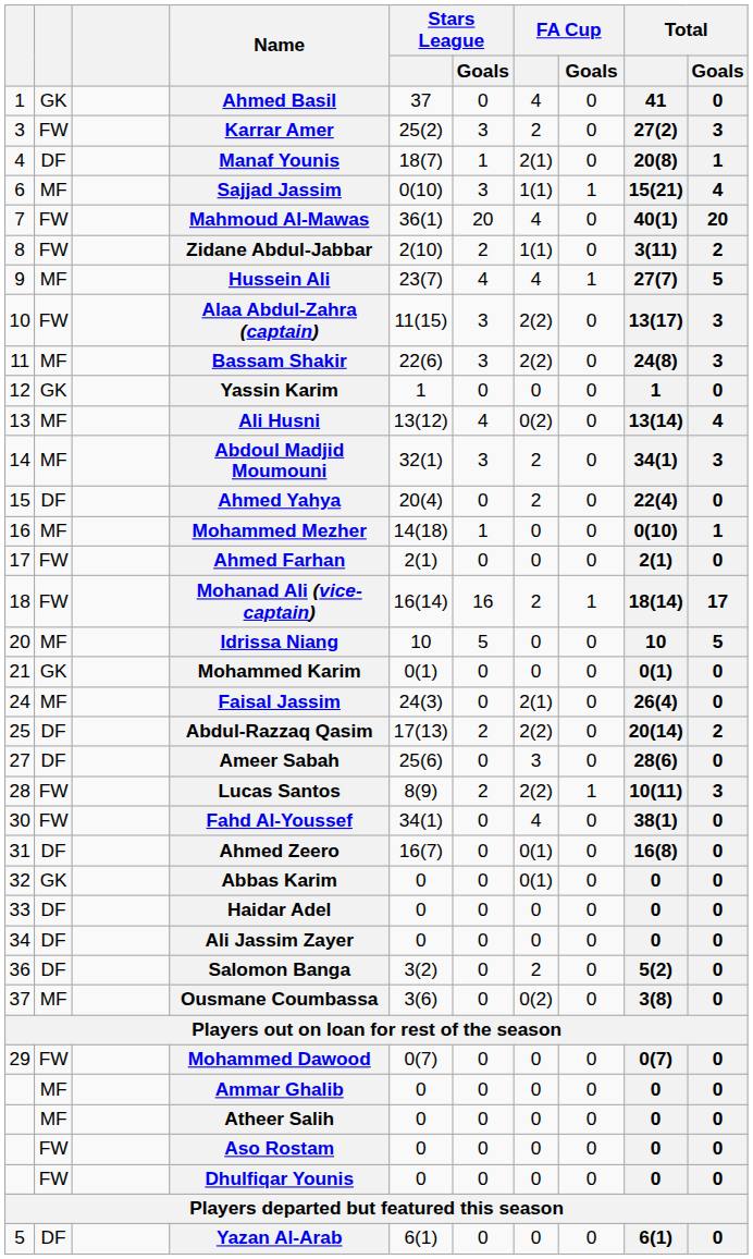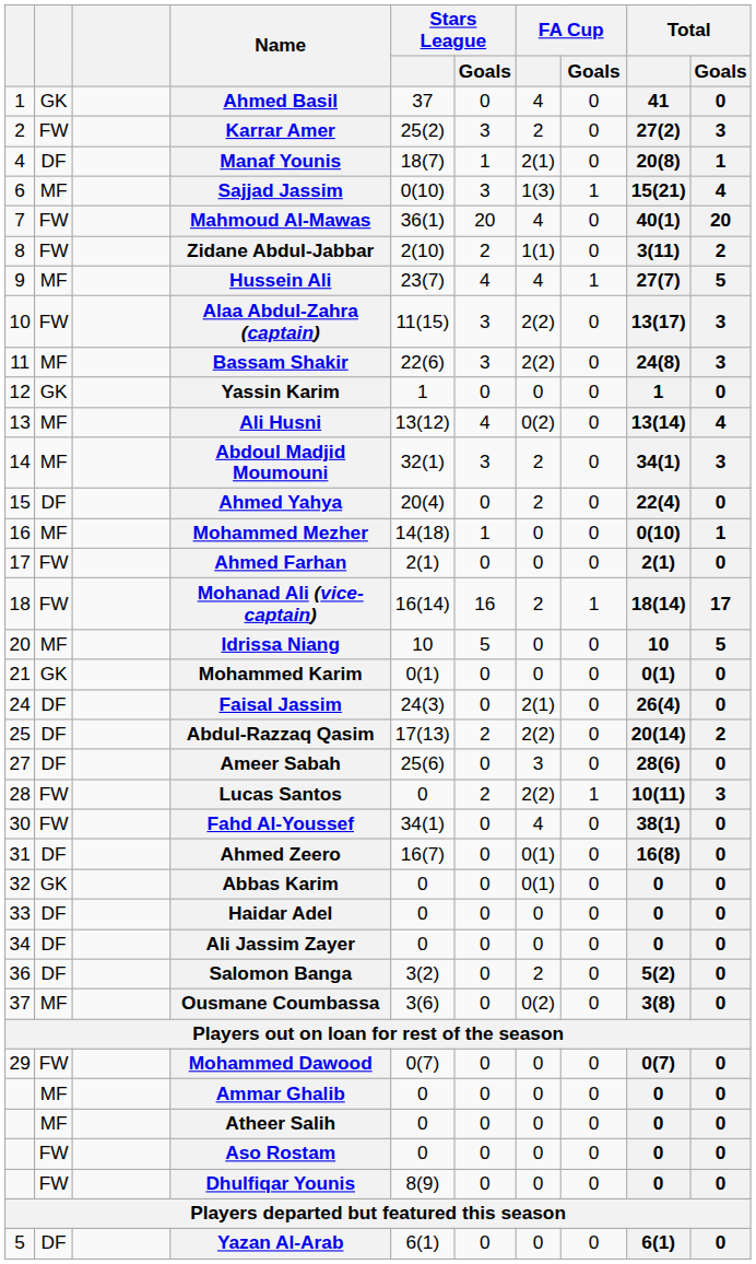 <table class="wikitable sortable plainrowheaders" style="text-align:center">
 <tr>
 <th rowspan="2"></th>
 <th rowspan="2"></th>
 <th rowspan="2" style="width:75px;"></th>
 <th rowspan="2" style="width:180px;">Name</th>
 <th colspan="2" style="width:87px;"><a href='#'>Stars League</a></th>
 <th colspan="2" style="width:87px;"><a href='#'>FA Cup</a></th>
 <th colspan="2" style="width:87px;">Total</th>
 </tr>
 <tr>
 <th></th>
 <th>Goals</th>
 <th></th>
 <th>Goals</th>
 <th></th>
 <th>Goals</th>
 </tr>
 <tr>
 <td>1</td>
 <td>GK</td>
 <td></td>
 <th scope="row"><a href='#'>Ahmed Basil</a><br></th>
 <td>37</td>
 <td>0<br></td>
 <td>4</td>
 <td>0<br></td>
 <th>41</th>
 <th>0</th>
 </tr>
 <tr>
-<td>3</td>
+<td>2</td>
 <td>FW</td>
 <td></td>
 <th scope="row"><a href='#'>Karrar Amer</a><br></th>
 <td>25(2)</td>
 <td>3<br></td>
 <td>2</td>
 <td>0<br></td>
 <th>27(2)</th>
 <th>3</th>
 </tr>
 <tr>
 <td>4</td>
 <td>DF</td>
 <td></td>
 <th scope="row"><a href='#'>Manaf Younis</a><br></th>
 <td>18(7)</td>
 <td>1<br></td>
 <td>2(1)</td>
 <td>0<br></td>
 <th>20(8)</th>
 <th>1</th>
 </tr>
 <tr>
 <td>6</td>
 <td>MF</td>
 <td></td>
 <th scope="row"><a href='#'>Sajjad Jassim</a><br></th>
 <td>0(10)</td>
 <td>3<br></td>
-<td>1(1)</td>
+<td>1(3)</td>
 <td>1<br></td>
 <th>15(21)</th>
 <th>4</th>
 </tr>
 <tr>
 <td>7</td>
 <td>FW</td>
 <td></td>
 <th scope="row"><a href='#'>Mahmoud Al-Mawas</a><br></th>
 <td>36(1)</td>
 <td>20<br></td>
 <td>4</td>
 <td>0<br></td>
 <th>40(1)</th>
 <th>20</th>
 </tr>
 <tr>
 <td>8</td>
 <td>FW</td>
 <td></td>
 <th scope="row">Zidane Abdul-Jabbar<br></th>
 <td>2(10)</td>
 <td>2<br></td>
 <td>1(1)</td>
 <td>0<br></td>
 <th>3(11)</th>
 <th>2</th>
 </tr>
 <tr>
 <td>9</td>
 <td>MF</td>
 <td></td>
 <th scope="row"><a href='#'>Hussein Ali</a><br></th>
 <td>23(7)</td>
 <td>4<br></td>
 <td>4</td>
 <td>1<br></td>
 <th>27(7)</th>
 <th>5</th>
 </tr>
 <tr>
 <td>10</td>
 <td>FW</td>
 <td></td>
 <th scope="row"><a href='#'>Alaa Abdul-Zahra</a> <em>(<a href='#'>captain</a>)</em><br></th>
 <td>11(15)</td>
 <td>3<br></td>
 <td>2(2)</td>
 <td>0<br></td>
 <th>13(17)</th>
 <th>3</th>
 </tr>
 <tr>
 <td>11</td>
 <td>MF</td>
 <td></td>
 <th scope="row"><a href='#'>Bassam Shakir</a><br></th>
 <td>22(6)</td>
 <td>3<br></td>
 <td>2(2)</td>
 <td>0<br></td>
 <th>24(8)</th>
 <th>3</th>
 </tr>
 <tr>
 <td>12</td>
 <td>GK</td>
 <td></td>
 <th scope="row">Yassin Karim<br></th>
 <td>1</td>
 <td>0<br></td>
 <td>0</td>
 <td>0<br></td>
 <th>1</th>
 <th>0</th>
 </tr>
 <tr>
 <td>13</td>
 <td>MF</td>
 <td></td>
 <th scope="row"><a href='#'>Ali Husni</a><br></th>
 <td>13(12)</td>
 <td>4<br></td>
 <td>0(2)</td>
 <td>0<br></td>
 <th>13(14)</th>
 <th>4</th>
 </tr>
 <tr>
 <td>14</td>
 <td>MF</td>
 <td></td>
 <th scope="row"><a href='#'>Abdoul Madjid Moumouni</a><br></th>
 <td>32(1)</td>
 <td>3<br></td>
 <td>2</td>
 <td>0<br></td>
 <th>34(1)</th>
 <th>3</th>
 </tr>
 <tr>
 <td>15</td>
 <td>DF</td>
 <td></td>
 <th scope="row"><a href='#'>Ahmed Yahya</a><br></th>
 <td>20(4)</td>
 <td>0<br></td>
 <td>2</td>
 <td>0<br></td>
 <th>22(4)</th>
 <th>0</th>
 </tr>
 <tr>
 <td>16</td>
 <td>MF</td>
 <td></td>
 <th scope="row"><a href='#'>Mohammed Mezher</a><br></th>
 <td>14(18)</td>
 <td>1<br></td>
 <td>0</td>
 <td>0<br></td>
 <th>0(10)</th>
 <th>1</th>
 </tr>
 <tr>
 <td>17</td>
 <td>FW</td>
 <td></td>
 <th scope="row"><a href='#'>Ahmed Farhan</a><br></th>
 <td>2(1)</td>
 <td>0<br></td>
 <td>0</td>
 <td>0<br></td>
 <th>2(1)</th>
 <th>0</th>
 </tr>
 <tr>
 <td>18</td>
 <td>FW</td>
 <td></td>
 <th scope="row"><a href='#'>Mohanad Ali</a> <em>(<a href='#'>vice-captain</a>)</em><br></th>
 <td>16(14)</td>
 <td>16<br></td>
 <td>2</td>
 <td>1<br></td>
 <th>18(14)</th>
 <th>17</th>
 </tr>
 <tr>
 <td>20</td>
 <td>MF</td>
 <td></td>
 <th scope="row"><a href='#'>Idrissa Niang</a><br></th>
 <td>10</td>
 <td>5<br></td>
 <td>0</td>
 <td>0<br></td>
 <th>10</th>
 <th>5</th>
 </tr>
 <tr>
 <td>21</td>
 <td>GK</td>
 <td></td>
 <th scope="row">Mohammed Karim<br></th>
 <td>0(1)</td>
 <td>0<br></td>
 <td>0</td>
 <td>0<br></td>
 <th>0(1)</th>
 <th>0</th>
 </tr>
 <tr>
 <td>24</td>
-<td>MF</td>
+<td>DF</td>
 <td></td>
 <th scope="row"><a href='#'>Faisal Jassim</a><br></th>
 <td>24(3)</td>
 <td>0<br></td>
 <td>2(1)</td>
 <td>0<br></td>
 <th>26(4)</th>
 <th>0</th>
 </tr>
 <tr>
 <td>25</td>
 <td>DF</td>
 <td></td>
 <th scope="row">Abdul-Razzaq Qasim<br></th>
 <td>17(13)</td>
 <td>2<br></td>
 <td>2(2)</td>
 <td>0<br></td>
 <th>20(14)</th>
 <th>2</th>
 </tr>
 <tr>
 <td>27</td>
 <td>DF</td>
 <td></td>
 <th scope="row">Ameer Sabah<br></th>
 <td>25(6)</td>
 <td>0<br></td>
 <td>3</td>
 <td>0<br></td>
 <th>28(6)</th>
 <th>0</th>
 </tr>
 <tr>
 <td>28</td>
 <td>FW</td>
 <td></td>
 <th scope="row">Lucas Santos<br></th>
-<td>8(9)</td>
+<td>0</td>
 <td>2<br></td>
 <td>2(2)</td>
 <td>1<br></td>
 <th>10(11)</th>
 <th>3</th>
 </tr>
 <tr>
 <td>30</td>
 <td>FW</td>
 <td></td>
 <th scope="row"><a href='#'>Fahd Al-Youssef</a><br></th>
 <td>34(1)</td>
 <td>0<br></td>
 <td>4</td>
 <td>0<br></td>
 <th>38(1)</th>
 <th>0</th>
 </tr>
 <tr>
 <td>31</td>
 <td>DF</td>
 <td></td>
 <th scope="row">Ahmed Zeero<br></th>
 <td>16(7)</td>
 <td>0<br></td>
 <td>0(1)</td>
 <td>0<br></td>
 <th>16(8)</th>
 <th>0</th>
 </tr>
 <tr>
 <td>32</td>
 <td>GK</td>
 <td></td>
 <th scope="row">Abbas Karim<br></th>
 <td>0</td>
 <td>0<br></td>
 <td>0(1)</td>
 <td>0<br></td>
 <th>0</th>
 <th>0</th>
 </tr>
 <tr>
 <td>33</td>
 <td>DF</td>
 <td></td>
 <th scope="row">Haidar Adel<br></th>
 <td>0</td>
 <td>0<br></td>
 <td>0</td>
 <td>0<br></td>
 <th>0</th>
 <th>0</th>
 </tr>
 <tr>
 <td>34</td>
 <td>DF</td>
 <td></td>
 <th scope="row">Ali Jassim Zayer<br></th>
 <td>0</td>
 <td>0<br></td>
 <td>0</td>
 <td>0<br></td>
 <th>0</th>
 <th>0</th>
 </tr>
 <tr>
 <td>36</td>
 <td>DF</td>
 <td></td>
 <th scope="row">Salomon Banga<br></th>
 <td>3(2)</td>
 <td>0<br></td>
 <td>2</td>
 <td>0<br></td>
 <th>5(2)</th>
 <th>0</th>
 </tr>
 <tr>
 <td>37</td>
 <td>MF</td>
 <td></td>
 <th scope="row">Ousmane Coumbassa<br></th>
 <td>3(6)</td>
 <td>0<br></td>
 <td>0(2)</td>
 <td>0<br></td>
 <th>3(8)</th>
 <th>0</th>
 </tr>
 <tr>
 <th colspan="14">Players out on loan for rest of the season</th>
 </tr>
 <tr>
 <td>29</td>
 <td>FW</td>
 <td></td>
 <th scope="row"><a href='#'>Mohammed Dawood</a><br></th>
 <td>0(7)</td>
 <td>0<br></td>
 <td>0</td>
 <td>0<br></td>
 <th>0(7)</th>
 <th>0</th>
 </tr>
 <tr>
 <td></td>
 <td>MF</td>
 <td></td>
 <th scope="row"><a href='#'>Ammar Ghalib</a><br></th>
 <td>0</td>
 <td>0<br></td>
 <td>0</td>
 <td>0<br></td>
 <th>0</th>
 <th>0</th>
 </tr>
 <tr>
 <td></td>
 <td>MF</td>
 <td></td>
 <th scope="row">Atheer Salih<br></th>
 <td>0</td>
 <td>0<br></td>
 <td>0</td>
 <td>0<br></td>
 <th>0</th>
 <th>0</th>
 </tr>
 <tr>
 <td></td>
 <td>FW</td>
 <td></td>
 <th scope="row"><a href='#'>Aso Rostam</a><br></th>
 <td>0</td>
 <td>0<br></td>
 <td>0</td>
 <td>0<br></td>
 <th>0</th>
 <th>0</th>
 </tr>
 <tr>
 <td></td>
 <td>FW</td>
 <td></td>
 <th scope="row"><a href='#'>Dhulfiqar Younis</a><br></th>
-<td>0</td>
+<td>8(9)</td>
 <td>0<br></td>
 <td>0</td>
 <td>0<br></td>
 <th>0</th>
 <th>0</th>
 </tr>
 <tr>
 <th colspan="14">Players departed but featured this season</th>
 </tr>
 <tr>
 <td>5</td>
 <td>DF</td>
 <td></td>
 <th scope="row"><a href='#'>Yazan Al-Arab</a><br></th>
 <td>6(1)</td>
 <td>0<br></td>
 <td>0</td>
 <td>0<br></td>
 <th>6(1)</th>
 <th>0</th>
 </tr>
 </table>
